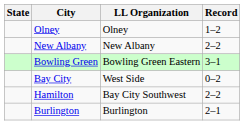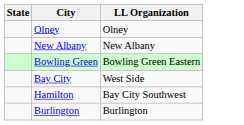 <table class="wikitable">
 <tr>
 <th>State</th>
 <th>City</th>
 <th>LL Organization</th>
-<th>Record</th>
 </tr>
 <tr>
 <td><strong></strong></td>
 <td><a href='#'>Olney</a></td>
 <td>Olney</td>
-<td>1–2</td>
 </tr>
 <tr>
 <td><strong></strong></td>
 <td><a href='#'>New Albany</a></td>
 <td>New Albany</td>
-<td>2–2</td>
 </tr>
 <tr bgcolor=ccffcc>
 <td><strong></strong></td>
 <td><a href='#'>Bowling Green</a></td>
 <td>Bowling Green Eastern</td>
-<td>3–1</td>
 </tr>
 <tr>
 <td><strong></strong></td>
 <td><a href='#'>Bay City</a></td>
 <td>West Side</td>
-<td>0–2</td>
 </tr>
 <tr>
 <td><strong></strong></td>
 <td><a href='#'>Hamilton</a></td>
 <td>Bay City Southwest</td>
-<td>2–2</td>
 </tr>
 <tr>
 <td><strong></strong></td>
 <td><a href='#'>Burlington</a></td>
 <td>Burlington</td>
-<td>2–1</td>
 </tr>
 </table>
